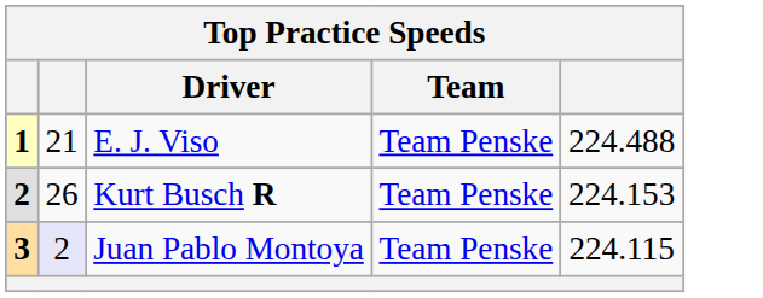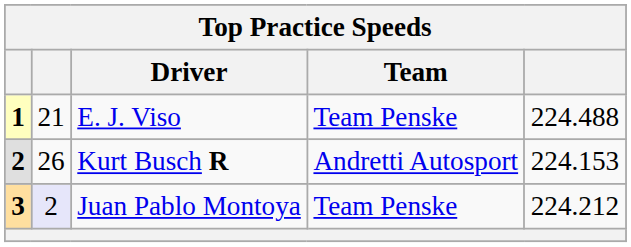 <table class="wikitable" style="font-size:95%;">
 <tr>
 <th colspan=9>Top Practice Speeds</th>
 </tr>
 <tr>
 <th></th>
 <th></th>
 <th>Driver</th>
 <th>Team</th>
 <th></th>
 </tr>
 <tr>
 <td align=center style="background:#FFFFBF;"><strong>1</strong></td>
 <td align=center>21</td>
 <td> <a href='#'>E. J. Viso</a></td>
 <td><a href='#'>Team Penske</a></td>
 <td align=center>224.488</td>
 </tr>
 <tr>
 <td align=center style="background:#DFDFDF;"><strong>2</strong></td>
 <td align=center>26</td>
 <td> <a href='#'>Kurt Busch</a> <strong><span>R</span></strong></td>
-<td><a href='#'>Team Penske</a></td>
+<td><a href='#'>Andretti Autosport</a></td>
 <td align=center>224.153</td>
 </tr>
 <tr>
 <td align=center style="background:#FFDF9F;"><strong>3</strong></td>
 <td align=center style="background: lavender;">2</td>
 <td> <a href='#'>Juan Pablo Montoya</a></td>
 <td><a href='#'>Team Penske</a></td>
-<td align=center>224.115</td>
+<td align=center>224.212</td>
 </tr>
 <tr>
 <th colspan=9></th>
 </tr>
 </table>
